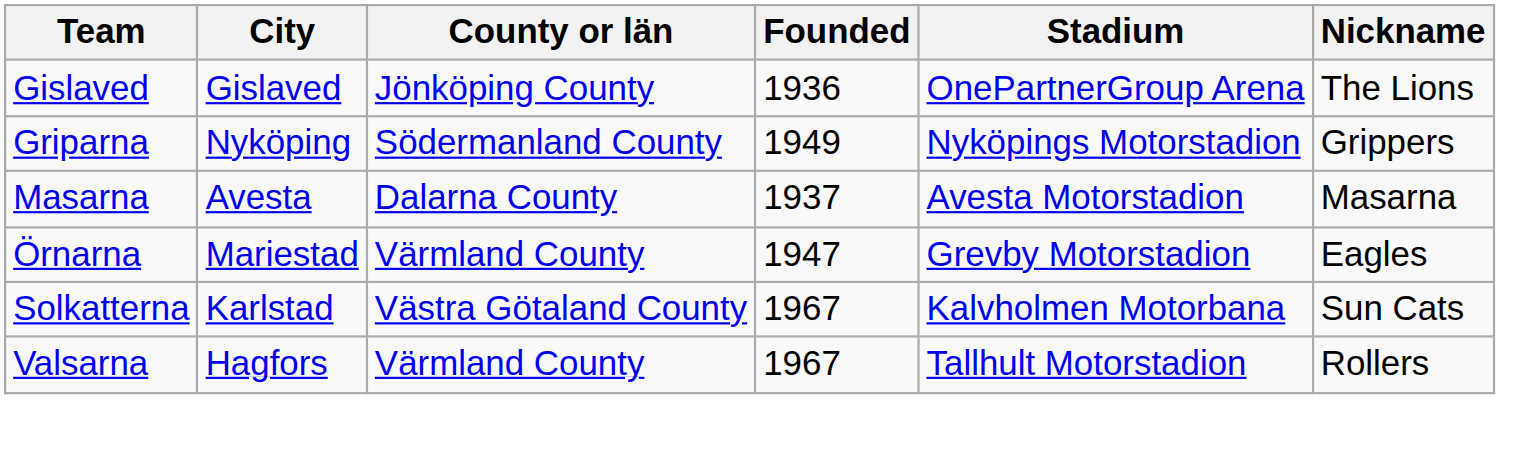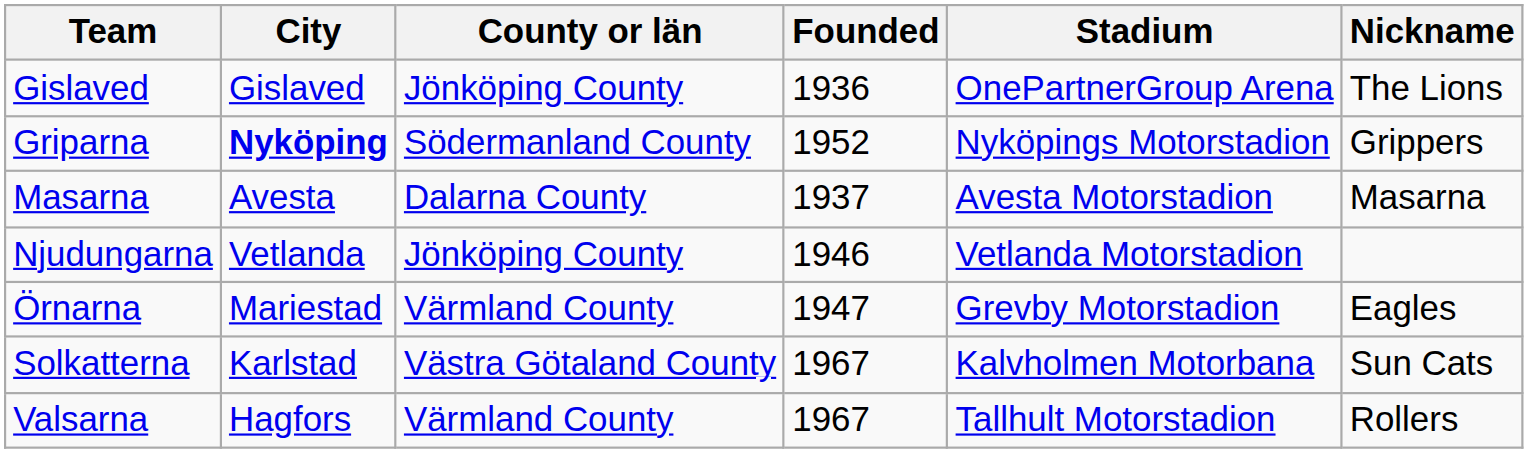 <table class="wikitable sortable" style="font-size: 100%;">
 <tr>
 <th>Team</th>
 <th>City</th>
 <th>County or län</th>
 <th>Founded</th>
 <th>Stadium</th>
 <th>Nickname</th>
 </tr>
 <tr>
 <td><a href='#'>Gislaved</a></td>
 <td><a href='#'>Gislaved</a></td>
 <td><a href='#'>Jönköping County</a></td>
 <td>1936</td>
 <td><a href='#'>OnePartnerGroup Arena</a></td>
 <td>The Lions</td>
 </tr>
 <tr>
 <td><a href='#'>Griparna</a></td>
-<td><a href='#'>Nyköping</a></td>
+<td><strong><a href='#'>Nyköping</a></strong></td>
 <td><a href='#'>Södermanland County</a></td>
-<td>1949</td>
+<td>1952</td>
 <td><a href='#'>Nyköpings Motorstadion</a></td>
 <td>Grippers</td>
 </tr>
 <tr>
 <td><a href='#'>Masarna</a></td>
 <td><a href='#'>Avesta</a></td>
 <td><a href='#'>Dalarna County</a></td>
 <td>1937</td>
 <td><a href='#'>Avesta Motorstadion</a></td>
 <td>Masarna</td>
+</tr>
+<tr>
+<td><a href='#'>Njudungarna</a></td>
+<td><a href='#'>Vetlanda</a></td>
+<td><a href='#'>Jönköping County</a></td>
+<td>1946</td>
+<td><a href='#'>Vetlanda Motorstadion</a></td>
+<td></td>
 </tr>
 <tr>
 <td><a href='#'>Örnarna</a></td>
 <td><a href='#'>Mariestad</a></td>
 <td><a href='#'>Värmland County</a></td>
 <td>1947</td>
 <td><a href='#'>Grevby Motorstadion</a></td>
 <td>Eagles</td>
 </tr>
 <tr>
 <td><a href='#'>Solkatterna</a></td>
 <td><a href='#'>Karlstad</a></td>
 <td><a href='#'>Västra Götaland County</a></td>
 <td>1967</td>
 <td><a href='#'>Kalvholmen Motorbana</a></td>
 <td>Sun Cats</td>
 </tr>
 <tr>
 <td><a href='#'>Valsarna</a></td>
 <td><a href='#'>Hagfors</a></td>
 <td><a href='#'>Värmland County</a></td>
 <td>1967</td>
 <td><a href='#'>Tallhult Motorstadion</a></td>
 <td>Rollers</td>
 </tr>
 </table>
